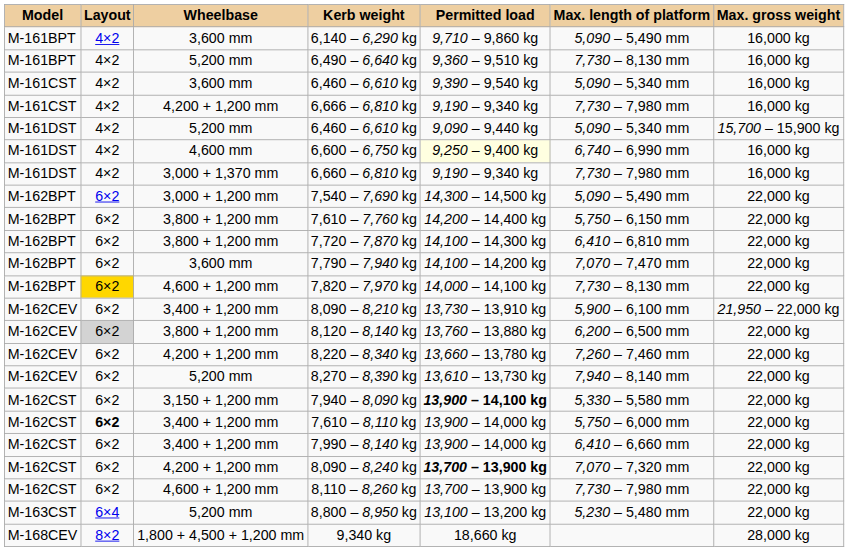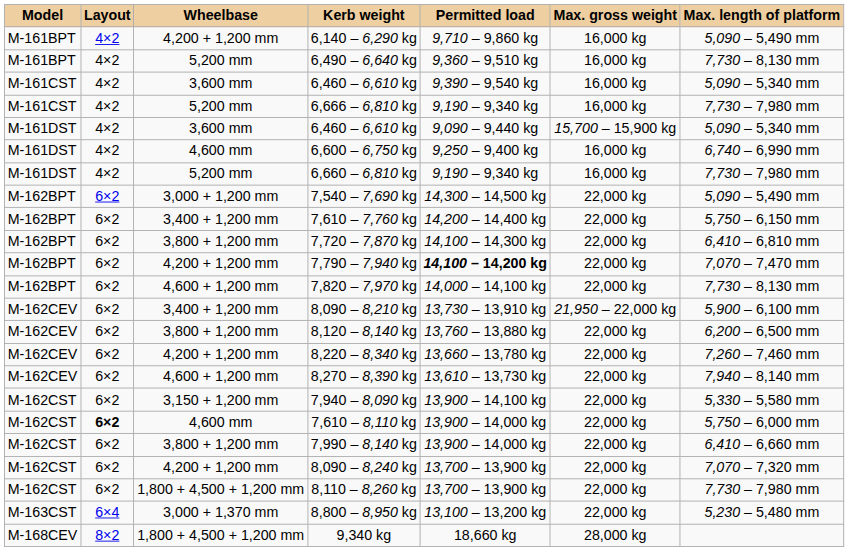 <table class="wikitable">
 <tr>
 <th align="center" style="background:#EECFA1">Model</th>
 <th style="background:#EECFA1">Layout</th>
 <th style="background:#EECFA1">Wheelbase</th>
 <th style="background:#EECFA1">Kerb weight</th>
 <th style="background:#EECFA1">Permitted load</th>
+<th style="background:#EECFA1">Max. gross weight</th>
 <th style="background:#EECFA1">Max. length of platform</th>
-<th style="background:#EECFA1">Max. gross weight</th>
 </tr>
 <tr>
 <td align="left">M-161BPT</td>
 <td align="center"><a href='#'>4×2</a></td>
-<td align="center">3,600 mm</td>
+<td align="center">4,200 + 1,200 mm</td>
 <td align="center">6,140 – <em>6,290</em> kg</td>
 <td align="center"><em>9,710</em> – 9,860 kg</td>
+<td align="center">16,000 kg</td>
 <td align="center"><em>5,090</em> – 5,490 mm</td>
-<td align="center">16,000 kg</td>
 </tr>
 <tr>
 <td align="left">M-161BPT</td>
 <td align="center">4×2</td>
 <td align="center">5,200 mm</td>
 <td align="center">6,490 – <em>6,640</em> kg</td>
 <td align="center"><em>9,360</em> – 9,510 kg</td>
+<td align="center">16,000 kg</td>
 <td align="center"><em>7,730</em> – 8,130 mm</td>
-<td align="center">16,000 kg</td>
 </tr>
 <tr>
 <td align="left">M-161CST</td>
 <td align="center">4×2</td>
 <td align="center">3,600 mm</td>
 <td align="center">6,460 – <em>6,610</em> kg</td>
 <td align="center"><em>9,390</em> – 9,540 kg</td>
+<td align="center">16,000 kg</td>
 <td align="center"><em>5,090</em> – 5,340 mm</td>
-<td align="center">16,000 kg</td>
 </tr>
 <tr>
 <td align="left">M-161CST</td>
 <td align="center">4×2</td>
-<td align="center">4,200 + 1,200 mm</td>
+<td align="center">5,200 mm</td>
 <td align="center">6,666 – <em>6,810</em> kg</td>
 <td align="center"><em>9,190</em> – 9,340 kg</td>
+<td align="center">16,000 kg</td>
 <td align="center"><em>7,730</em> – 7,980 mm</td>
-<td align="center">16,000 kg</td>
 </tr>
 <tr>
 <td align="left">M-161DST</td>
 <td align="center">4×2</td>
-<td align="center">5,200 mm</td>
+<td align="center">3,600 mm</td>
 <td align="center">6,460 – <em>6,610</em> kg</td>
 <td align="center"><em>9,090</em> – 9,440 kg</td>
+<td align="center"><em>15,700</em> – 15,900 kg</td>
 <td align="center"><em>5,090</em> – 5,340 mm</td>
-<td align="center"><em>15,700</em> – 15,900 kg</td>
 </tr>
 <tr>
 <td align="left">M-161DST</td>
 <td align="center">4×2</td>
 <td align="center">4,600 mm</td>
 <td align="center">6,600 – <em>6,750</em> kg</td>
-<td align="center" style="background: lightyellow;"><em>9,250</em> – 9,400 kg</td>
+<td align="center"><em>9,250</em> – 9,400 kg</td>
+<td align="center">16,000 kg</td>
 <td align="center"><em>6,740</em> – 6,990 mm</td>
-<td align="center">16,000 kg</td>
 </tr>
 <tr>
 <td align="left">M-161DST</td>
 <td align="center">4×2</td>
-<td align="center">3,000 + 1,370 mm</td>
+<td align="center">5,200 mm</td>
 <td align="center">6,660 – <em>6,810</em> kg</td>
 <td align="center"><em>9,190</em> – 9,340 kg</td>
+<td align="center">16,000 kg</td>
 <td align="center"><em>7,730</em> – 7,980 mm</td>
-<td align="center">16,000 kg</td>
 </tr>
 <tr>
 <td align="left">M-162BPT</td>
 <td align="center"><a href='#'>6×2</a></td>
 <td align="center">3,000 + 1,200 mm</td>
 <td align="center">7,540 – <em>7,690</em> kg</td>
 <td align="center"><em>14,300</em> – 14,500 kg</td>
+<td align="center">22,000 kg</td>
 <td align="center"><em>5,090</em> – 5,490 mm</td>
-<td align="center">22,000 kg</td>
 </tr>
 <tr>
 <td align="left">M-162BPT</td>
 <td align="center">6×2</td>
-<td align="center">3,800 + 1,200 mm</td>
+<td align="center">3,400 + 1,200 mm</td>
 <td align="center">7,610 – <em>7,760</em> kg</td>
 <td align="center"><em>14,200</em> – 14,400 kg</td>
+<td align="center">22,000 kg</td>
 <td align="center"><em>5,750</em> – 6,150 mm</td>
-<td align="center">22,000 kg</td>
 </tr>
 <tr>
 <td align="left">M-162BPT</td>
 <td align="center">6×2</td>
 <td align="center">3,800 + 1,200 mm</td>
 <td align="center">7,720 – <em>7,870</em> kg</td>
 <td align="center"><em>14,100</em> – 14,300 kg</td>
+<td align="center">22,000 kg</td>
 <td align="center"><em>6,410</em> – 6,810 mm</td>
-<td align="center">22,000 kg</td>
 </tr>
 <tr>
 <td align="left">M-162BPT</td>
 <td align="center">6×2</td>
-<td align="center">3,600 mm</td>
+<td align="center">4,200 + 1,200 mm</td>
 <td align="center">7,790 – <em>7,940</em> kg</td>
-<td align="center"><em>14,100</em> – 14,200 kg</td>
+<td align="center"><strong><em>14,100</em> – 14,200 kg</strong></td>
+<td align="center">22,000 kg</td>
 <td align="center"><em>7,070</em> – 7,470 mm</td>
-<td align="center">22,000 kg</td>
 </tr>
 <tr>
 <td align="left">M-162BPT</td>
-<td align="center" style="background: gold;">6×2</td>
+<td align="center">6×2</td>
 <td align="center">4,600 + 1,200 mm</td>
 <td align="center">7,820 – <em>7,970</em> kg</td>
 <td align="center"><em>14,000</em> – 14,100 kg</td>
+<td align="center">22,000 kg</td>
 <td align="center"><em>7,730</em> – 8,130 mm</td>
-<td align="center">22,000 kg</td>
 </tr>
 <tr>
 <td align="left">M-162CEV</td>
 <td align="center">6×2</td>
 <td align="center">3,400 + 1,200 mm</td>
 <td align="center">8,090 – <em>8,210</em> kg</td>
 <td align="center"><em>13,730</em> – 13,910 kg</td>
+<td align="center"><em>21,950</em> – 22,000 kg</td>
 <td align="center"><em>5,900</em> – 6,100 mm</td>
-<td align="center"><em>21,950</em> – 22,000 kg</td>
 </tr>
 <tr>
 <td align="left">M-162CEV</td>
-<td align="center" style="background: lightgrey;">6×2</td>
+<td align="center">6×2</td>
 <td align="center">3,800 + 1,200 mm</td>
 <td align="center">8,120 – <em>8,140</em> kg</td>
 <td align="center"><em>13,760</em> – 13,880 kg</td>
+<td align="center">22,000 kg</td>
 <td align="center"><em>6,200</em> – 6,500 mm</td>
-<td align="center">22,000 kg</td>
 </tr>
 <tr>
 <td align="left">M-162CEV</td>
 <td align="center">6×2</td>
 <td align="center">4,200 + 1,200 mm</td>
 <td align="center">8,220 – <em>8,340</em> kg</td>
 <td align="center"><em>13,660</em> – 13,780 kg</td>
+<td align="center">22,000 kg</td>
 <td align="center"><em>7,260</em> – 7,460 mm</td>
-<td align="center">22,000 kg</td>
 </tr>
 <tr>
 <td align="left">M-162CEV</td>
 <td align="center">6×2</td>
-<td align="center">5,200 mm</td>
+<td align="center">4,600 + 1,200 mm</td>
 <td align="center">8,270 – <em>8,390</em> kg</td>
 <td align="center"><em>13,610</em> – 13,730 kg</td>
+<td align="center">22,000 kg</td>
 <td align="center"><em>7,940</em> – 8,140 mm</td>
-<td align="center">22,000 kg</td>
 </tr>
 <tr>
 <td align="left">M-162CST</td>
 <td align="center">6×2</td>
 <td align="center">3,150 + 1,200 mm</td>
 <td align="center">7,940 – <em>8,090</em> kg</td>
-<td align="center"><strong><em>13,900</em> – 14,100 kg</strong></td>
+<td align="center"><em>13,900</em> – 14,100 kg</td>
+<td align="center">22,000 kg</td>
 <td align="center"><em>5,330</em> – 5,580 mm</td>
-<td align="center">22,000 kg</td>
 </tr>
 <tr>
 <td align="left">M-162CST</td>
 <td align="center"><strong>6×2</strong></td>
-<td align="center">3,400 + 1,200 mm</td>
+<td align="center">4,600 mm</td>
 <td align="center">7,610 – <em>8,110</em> kg</td>
 <td align="center"><em>13,900</em> – 14,000 kg</td>
+<td align="center">22,000 kg</td>
 <td align="center"><em>5,750</em> – 6,000 mm</td>
-<td align="center">22,000 kg</td>
 </tr>
 <tr>
 <td align="left">M-162CST</td>
 <td align="center">6×2</td>
-<td align="center">3,400 + 1,200 mm</td>
+<td align="center">3,800 + 1,200 mm</td>
 <td align="center">7,990 – <em>8,140</em> kg</td>
 <td align="center"><em>13,900</em> – 14,000 kg</td>
+<td align="center">22,000 kg</td>
 <td align="center"><em>6,410</em> – 6,660 mm</td>
-<td align="center">22,000 kg</td>
 </tr>
 <tr>
 <td align="left">M-162CST</td>
 <td align="center">6×2</td>
 <td align="center">4,200 + 1,200 mm</td>
 <td align="center">8,090 – <em>8,240</em> kg</td>
-<td align="center"><strong><em>13,700</em> – 13,900 kg</strong></td>
+<td align="center"><em>13,700</em> – 13,900 kg</td>
+<td align="center">22,000 kg</td>
 <td align="center"><em>7,070</em> – 7,320 mm</td>
-<td align="center">22,000 kg</td>
 </tr>
 <tr>
 <td align="left">M-162CST</td>
 <td align="center">6×2</td>
-<td align="center">4,600 + 1,200 mm</td>
+<td align="center">1,800 + 4,500 + 1,200 mm</td>
 <td align="center">8,110 – <em>8,260</em> kg</td>
 <td align="center"><em>13,700</em> – 13,900 kg</td>
+<td align="center">22,000 kg</td>
 <td align="center"><em>7,730</em> – 7,980 mm</td>
-<td align="center">22,000 kg</td>
 </tr>
 <tr>
 <td align="left">M-163CST</td>
 <td align="center"><a href='#'>6×4</a></td>
-<td align="center">5,200 mm</td>
+<td align="center">3,000 + 1,370 mm</td>
 <td align="center">8,800 – <em>8,950</em> kg</td>
 <td align="center"><em>13,100</em> – 13,200 kg</td>
+<td align="center">22,000 kg</td>
 <td align="center"><em>5,230</em> – 5,480 mm</td>
-<td align="center">22,000 kg</td>
 </tr>
 <tr>
 <td align="left">M-168CEV</td>
 <td align="center"><a href='#'>8×2</a></td>
 <td align="center">1,800 + 4,500 + 1,200 mm</td>
 <td align="center">9,340 kg</td>
 <td align="center">18,660 kg</td>
+<td align="center">28,000 kg</td>
 <td align="center"></td>
-<td align="center">28,000 kg</td>
 </tr>
 </table>
